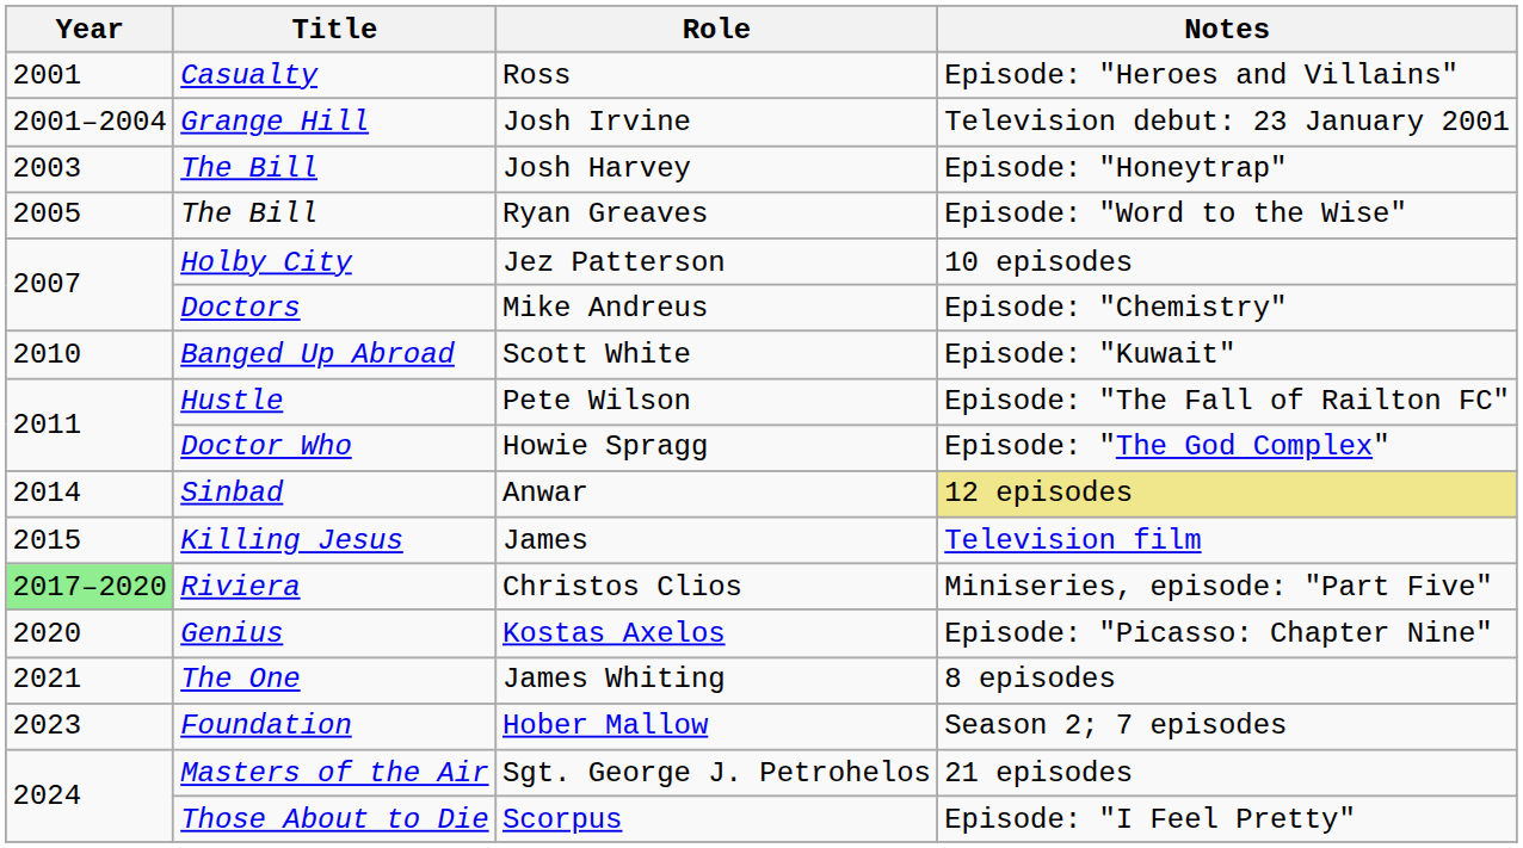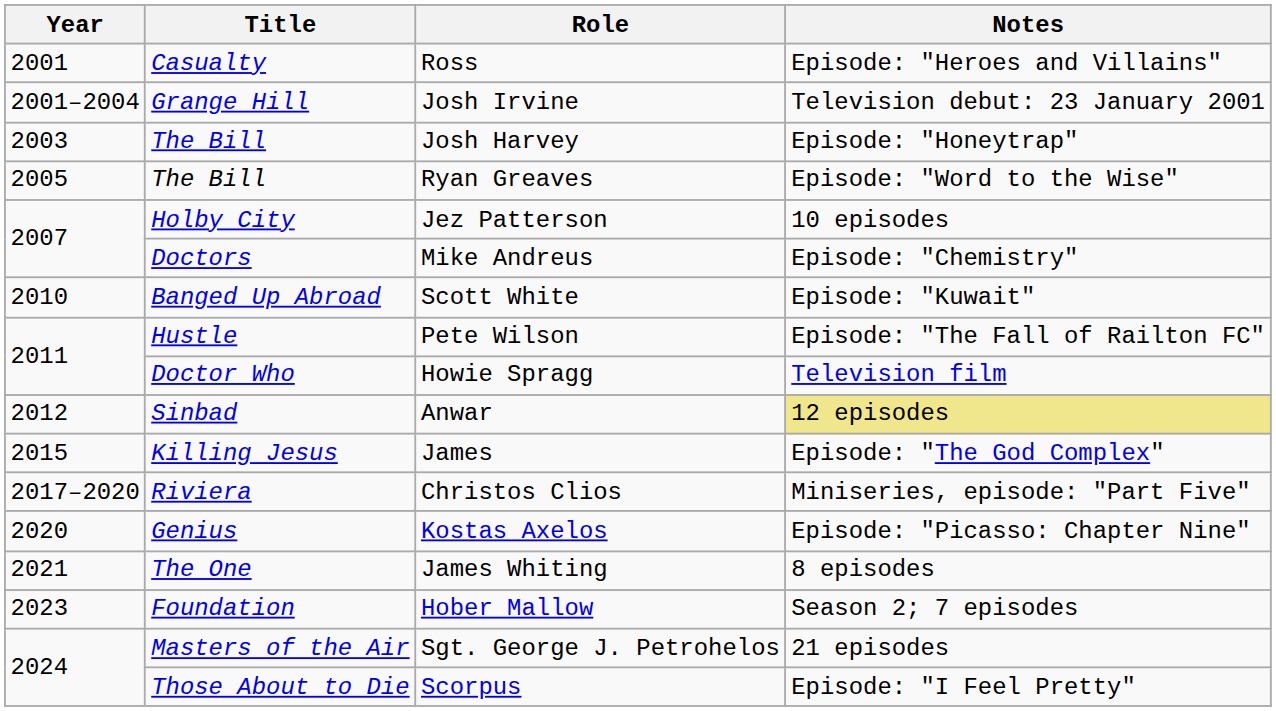 <table class="wikitable sortable">
 <tr>
 <th>Year</th>
 <th>Title</th>
 <th>Role</th>
 <th class="unsortable">Notes</th>
 </tr>
 <tr>
 <td>2001</td>
 <td><em><a href='#'>Casualty</a></em></td>
 <td>Ross</td>
 <td>Episode: "Heroes and Villains"</td>
 </tr>
 <tr>
 <td>2001–2004</td>
 <td><em><a href='#'>Grange Hill</a></em></td>
 <td>Josh Irvine</td>
 <td>Television debut: 23 January 2001</td>
 </tr>
 <tr>
 <td>2003</td>
 <td><em><a href='#'>The Bill</a></em></td>
 <td>Josh Harvey</td>
 <td>Episode: "Honeytrap"</td>
 </tr>
 <tr>
 <td>2005</td>
 <td><em>The Bill</em></td>
 <td>Ryan Greaves</td>
 <td>Episode: "Word to the Wise"</td>
 </tr>
 <tr>
 <td rowspan="2">2007</td>
 <td><em><a href='#'>Holby City</a></em></td>
 <td>Jez Patterson</td>
 <td>10 episodes</td>
 </tr>
 <tr>
 <td><em><a href='#'>Doctors</a></em></td>
 <td>Mike Andreus</td>
 <td>Episode: "Chemistry"</td>
 </tr>
 <tr>
 <td>2010</td>
 <td><em><a href='#'>Banged Up Abroad</a></em></td>
 <td>Scott White</td>
 <td>Episode: "Kuwait"</td>
 </tr>
 <tr>
 <td rowspan="2">2011</td>
 <td><em><a href='#'>Hustle</a></em></td>
 <td>Pete Wilson</td>
 <td>Episode: "The Fall of Railton FC"</td>
 </tr>
 <tr>
 <td><em><a href='#'>Doctor Who</a></em></td>
 <td>Howie Spragg</td>
-<td>Episode: "<a href='#'>The God Complex</a>"</td>
+<td><a href='#'>Television film</a></td>
 </tr>
 <tr>
-<td>2014</td>
+<td>2012</td>
 <td><em><a href='#'>Sinbad</a></em></td>
 <td>Anwar</td>
 <td style="background: khaki;">12 episodes</td>
 </tr>
 <tr>
 <td>2015</td>
 <td><em><a href='#'>Killing Jesus</a></em></td>
 <td>James</td>
-<td><a href='#'>Television film</a></td>
+<td>Episode: "<a href='#'>The God Complex</a>"</td>
 </tr>
 <tr>
-<td style="background: lightgreen;">2017–2020</td>
+<td>2017–2020</td>
 <td><em><a href='#'>Riviera</a></em></td>
 <td>Christos Clios</td>
 <td>Miniseries, episode: "Part Five"</td>
 </tr>
 <tr>
 <td>2020</td>
 <td><em><a href='#'>Genius</a></em></td>
 <td><a href='#'>Kostas Axelos</a></td>
 <td>Episode: "Picasso: Chapter Nine"</td>
 </tr>
 <tr>
 <td>2021</td>
 <td><em><a href='#'>The One</a></em></td>
 <td>James Whiting</td>
 <td>8 episodes</td>
 </tr>
 <tr>
 <td>2023</td>
 <td><em><a href='#'>Foundation</a></em></td>
 <td><a href='#'>Hober Mallow</a></td>
 <td>Season 2; 7 episodes</td>
 </tr>
 <tr>
 <td rowspan="2">2024</td>
 <td><em><a href='#'>Masters of the Air</a></em></td>
 <td>Sgt. George J. Petrohelos</td>
 <td>21 episodes</td>
 </tr>
 <tr>
 <td><em><a href='#'>Those About to Die</a></em></td>
 <td><a href='#'>Scorpus</a></td>
 <td>Episode: "I Feel Pretty"</td>
 </tr>
 </table>
